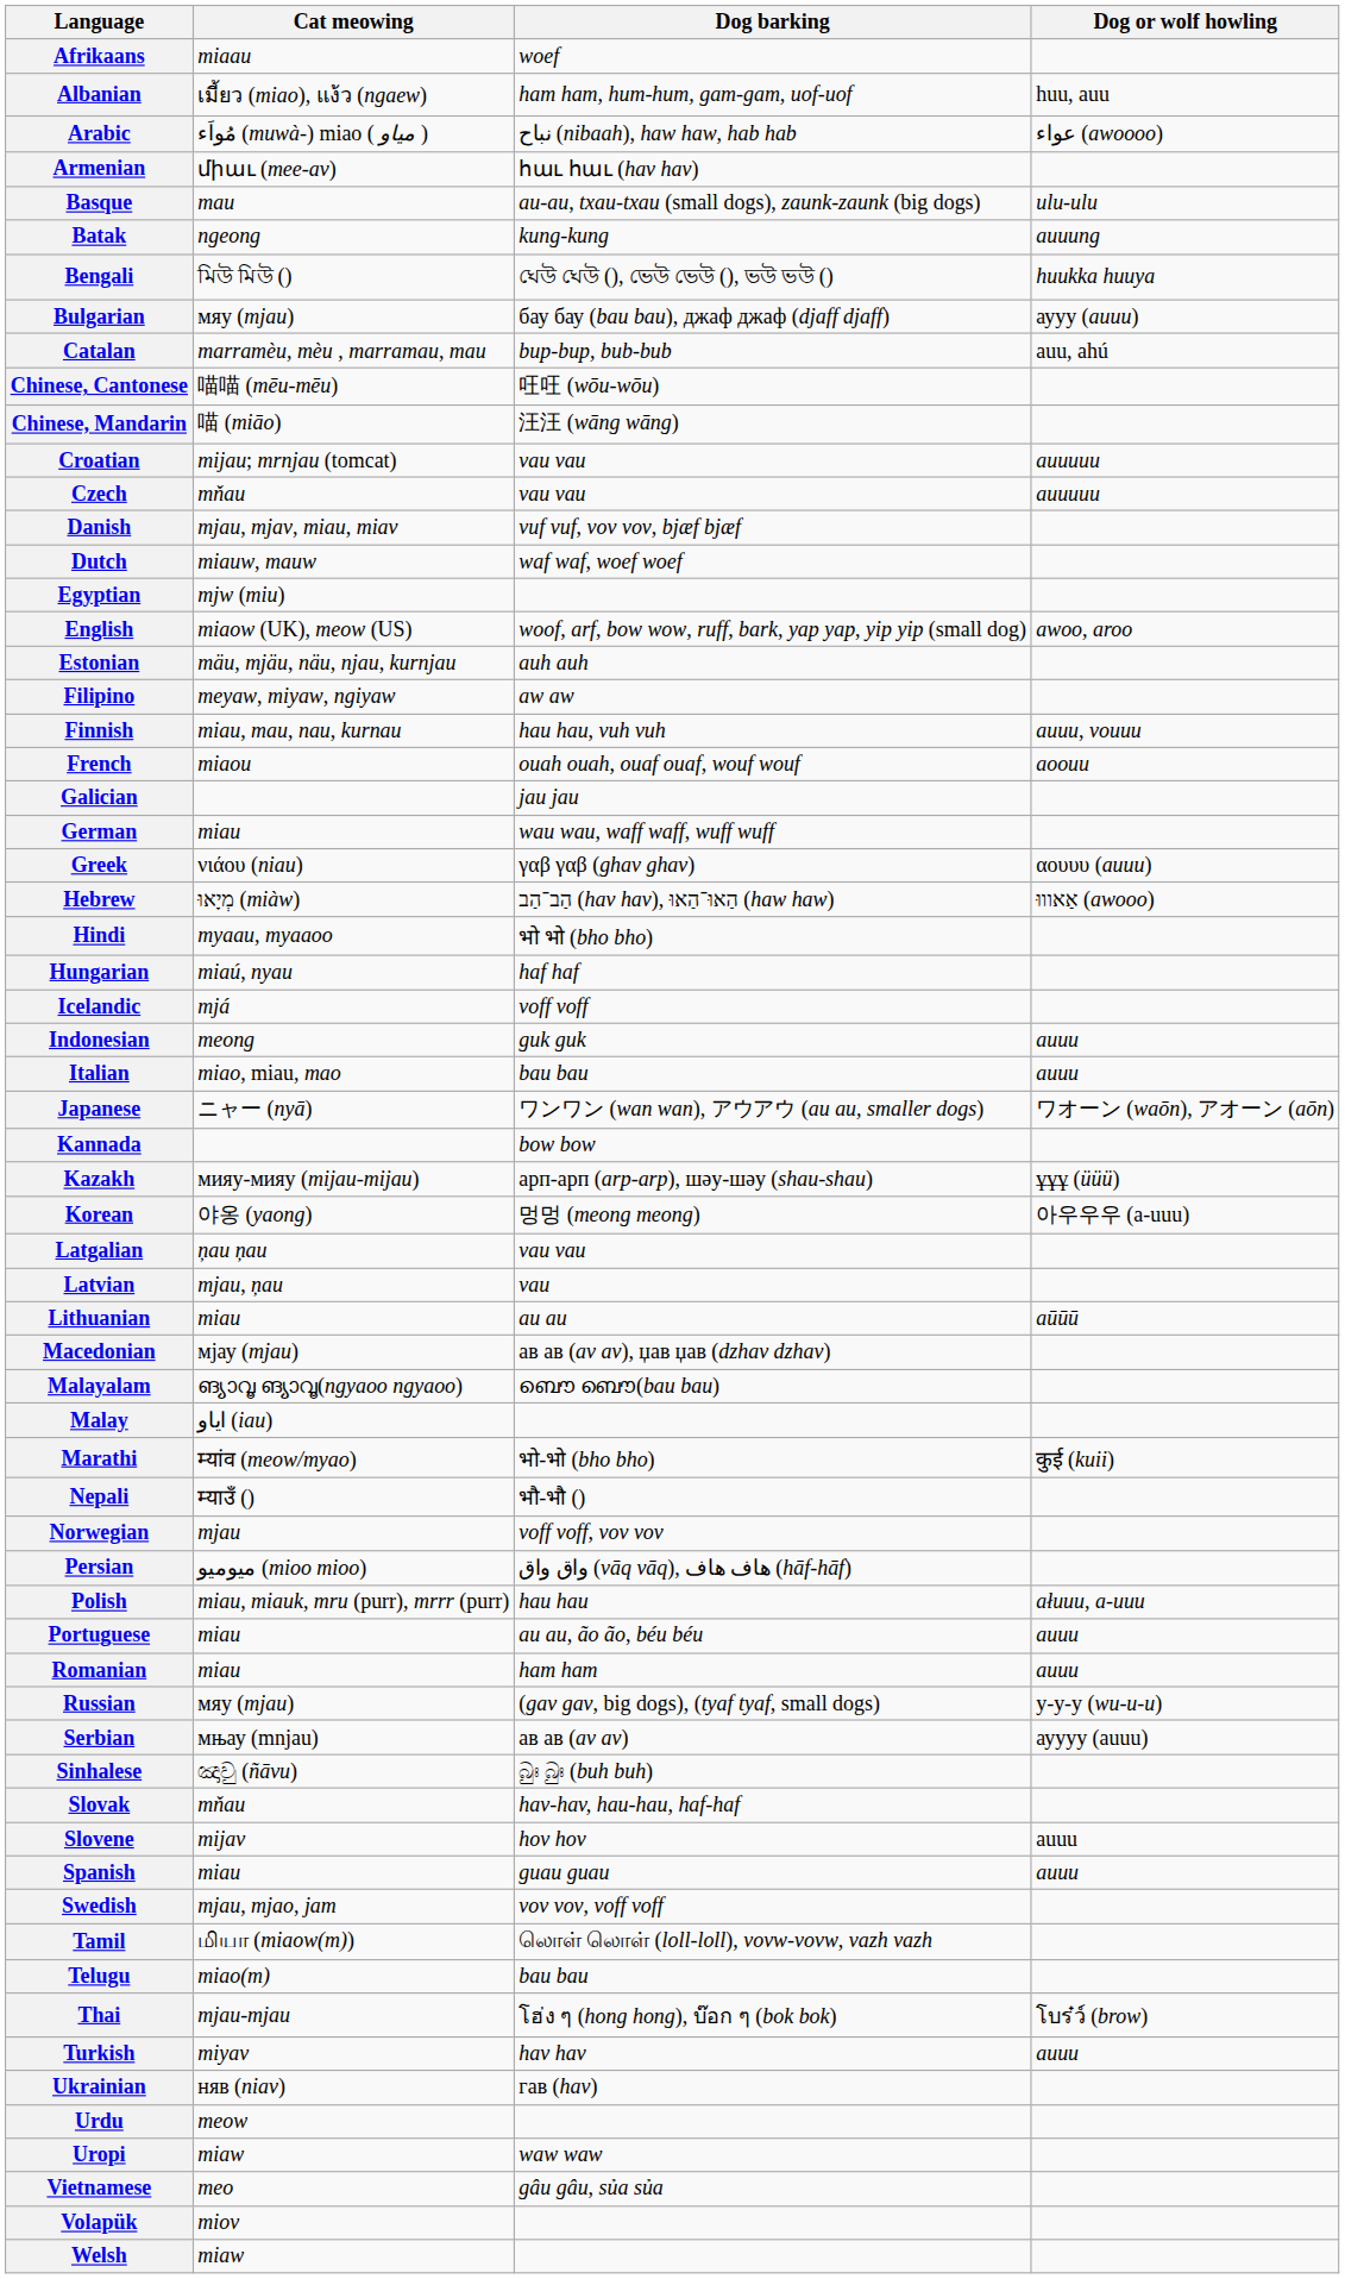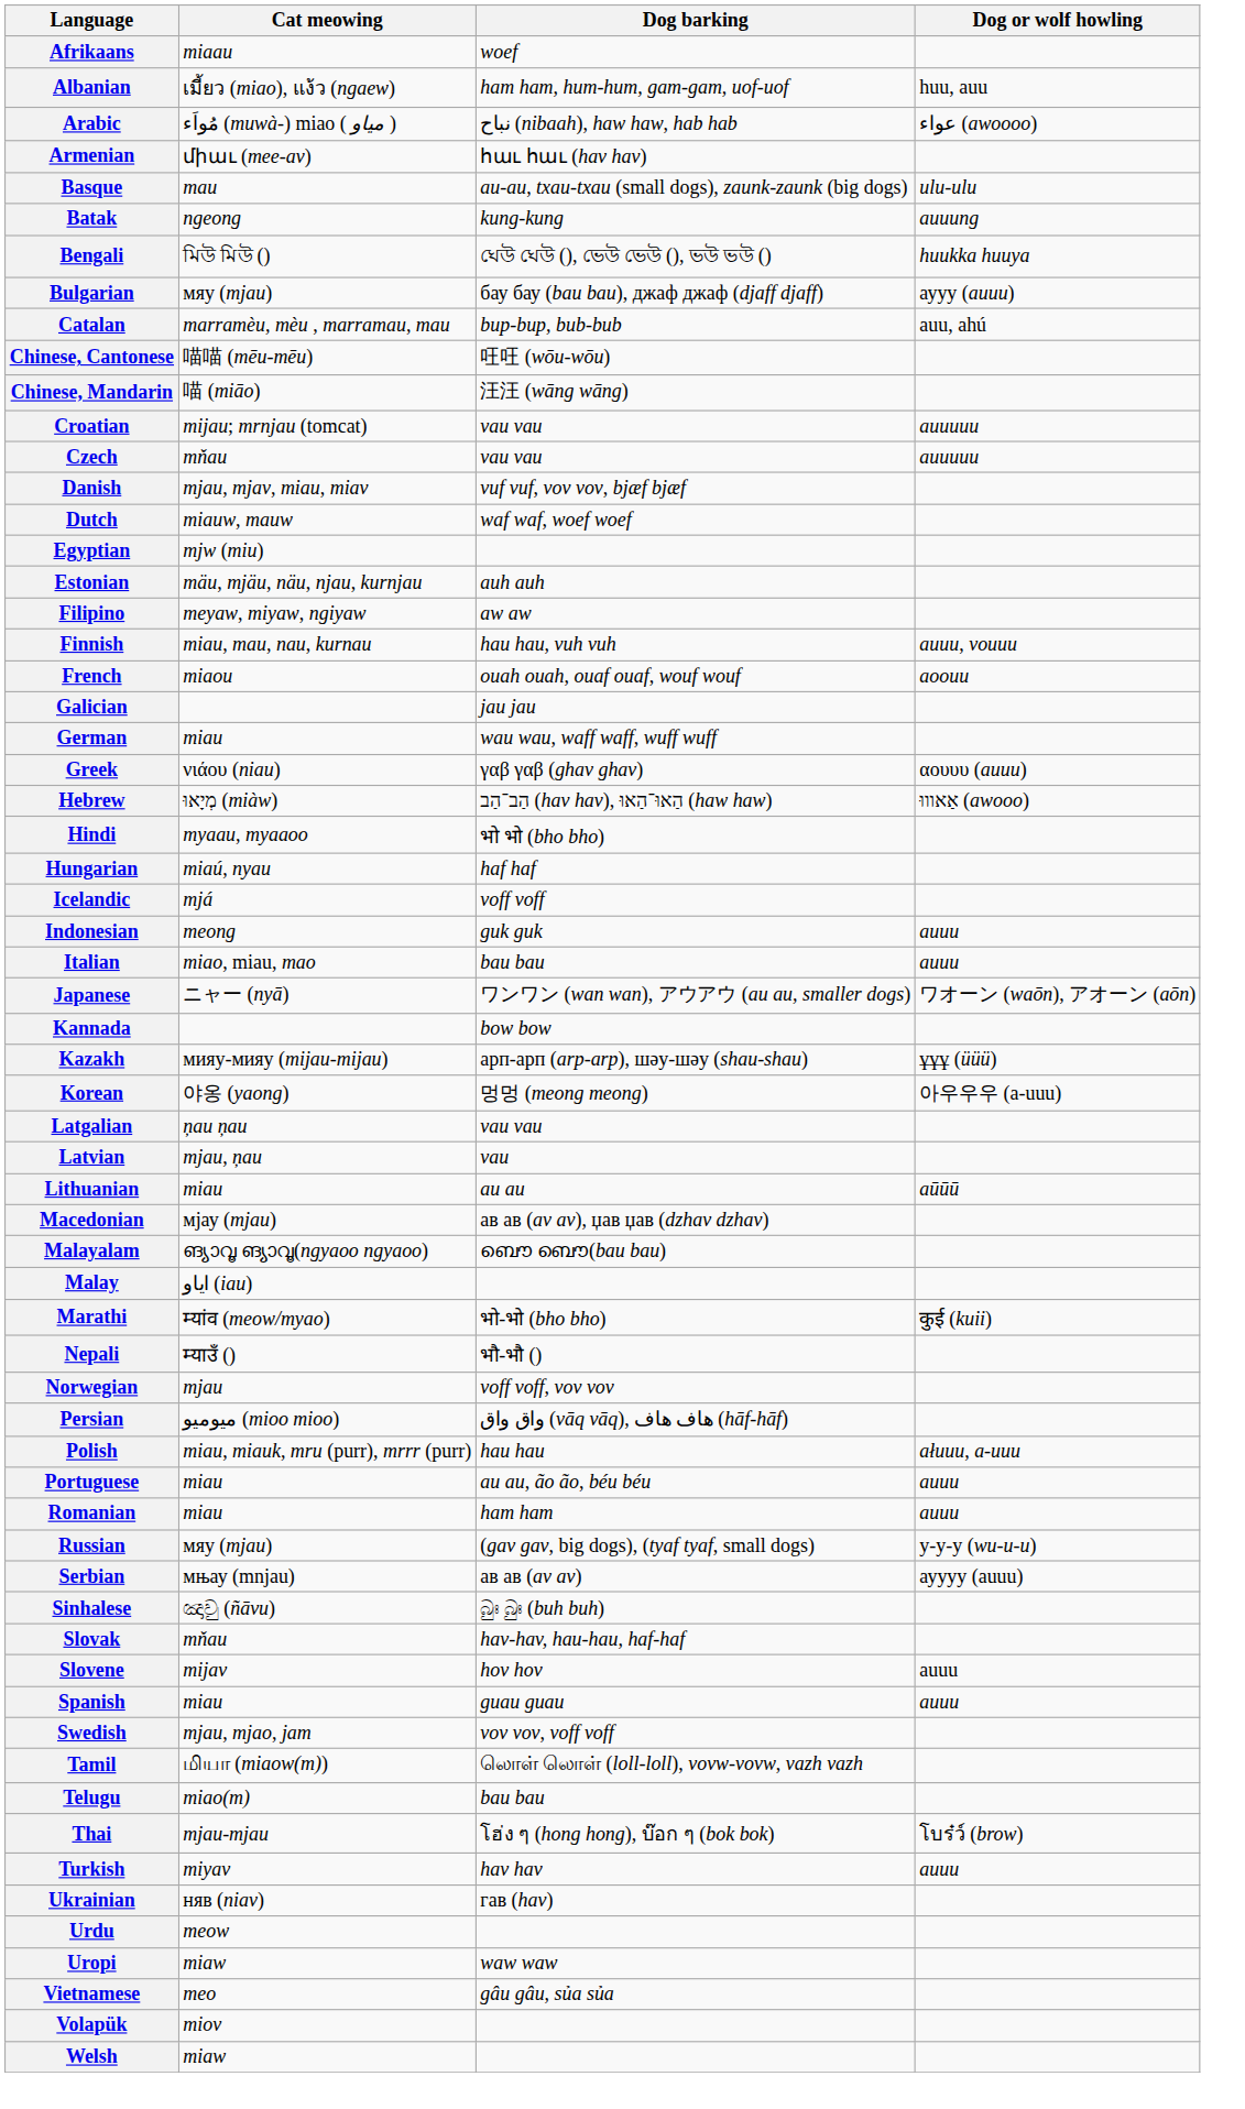 <table class="wikitable">
 <tr>
 <th>Language</th>
 <th>Cat meowing</th>
 <th>Dog barking</th>
 <th>Dog or wolf howling</th>
 </tr>
 <tr>
 <th><a href='#'>Afrikaans</a></th>
 <td><em>miaau</em></td>
 <td><em>woef</em></td>
 <td></td>
 </tr>
 <tr>
 <th><a href='#'>Albanian</a></th>
 <td>เมี้ยว (<em>miao</em>), แง้ว (<em>ngaew</em>)</td>
 <td><em>ham ham, hum-hum, gam-gam, uof-uof</em></td>
 <td>huu, auu</td>
 </tr>
 <tr>
 <th><a href='#'>Arabic</a></th>
 <td>مُواَء (<em>muwà-</em>) miao ( <em> مياو </em>) </td>
 <td>نباح (<em>nibaah</em>), <em>haw haw</em>, <em>hab hab</em></td>
 <td>عواء (<em>awoooo</em>)</td>
 </tr>
 <tr>
 <th><a href='#'>Armenian</a></th>
 <td>միաւ (<em>mee-av</em>)</td>
 <td>հաւ հաւ (<em>hav hav</em>)</td>
 <td></td>
 </tr>
 <tr>
 <th><a href='#'>Basque</a></th>
 <td><em>mau</em></td>
 <td><em>au-au</em>, <em>txau-txau</em> (small dogs), <em>zaunk-zaunk</em> (big dogs)</td>
 <td><em>ulu-ulu</em></td>
 </tr>
 <tr>
 <th><a href='#'>Batak</a></th>
 <td><em>ngeong</em></td>
 <td><em>kung-kung</em></td>
 <td><em>auuung</em></td>
 </tr>
 <tr>
 <th><a href='#'>Bengali</a></th>
 <td>মিউ মিউ (<em></em>)</td>
 <td>ঘেউ ঘেউ (<em></em>), ভেউ ভেউ (<em></em>), ভউ ভউ (<em></em>)</td>
 <td><em>huukka huuya</em></td>
 </tr>
 <tr>
 <th><a href='#'>Bulgarian</a></th>
 <td>мяу (<em>mjau</em>)</td>
 <td>бау бау (<em>bau bau</em>), джаф джаф (<em>djaff djaff</em>)</td>
 <td>аууу (<em>auuu</em>)</td>
 </tr>
 <tr>
 <th><a href='#'>Catalan</a></th>
 <td><em>marramèu, mèu</em> , <em>marramau</em>, <em>mau</em></td>
 <td><em>bup-bup, bub-bub</em></td>
 <td>auu, ahú</td>
 </tr>
 <tr>
 <th><a href='#'>Chinese, Cantonese</a></th>
 <td>喵喵 (<em>mēu-mēu</em>)</td>
 <td>㕵㕵 (<em>wōu-wōu</em>)</td>
 <td></td>
 </tr>
 <tr>
 <th><a href='#'>Chinese, Mandarin</a></th>
 <td>喵 (<em>miāo</em>)</td>
 <td>汪汪 (<em>wāng wāng</em>)</td>
 <td></td>
 </tr>
 <tr>
 <th><a href='#'>Croatian</a></th>
 <td><em>mijau</em>; <em>mrnjau</em> (tomcat)</td>
 <td><em>vau vau</em></td>
 <td><em>auuuuu</em></td>
 </tr>
 <tr>
 <th><a href='#'>Czech</a></th>
 <td><em>mňau</em> </td>
 <td><em>vau vau</em></td>
 <td><em>auuuuu</em></td>
 </tr>
 <tr>
 <th><a href='#'>Danish</a></th>
 <td><em>mjau</em>, <em>mjav</em>, <em>miau</em>, <em>miav</em></td>
 <td><em>vuf vuf</em>, <em>vov vov</em>, <em>bjæf bjæf</em></td>
 <td></td>
 </tr>
 <tr>
 <th><a href='#'>Dutch</a></th>
 <td><em>miauw</em>, <em>mauw</em></td>
 <td><em>waf waf</em>, <em>woef woef</em></td>
 <td></td>
 </tr>
 <tr>
 <th><a href='#'>Egyptian</a></th>
 <td><em>mjw</em> (<em>miu</em>)</td>
 <td></td>
 <td></td>
-</tr>
-<tr>
-<th><a href='#'>English</a></th>
-<td><em>miaow</em> (UK), <em>meow</em> (US)</td>
-<td><em>woof</em>, <em>arf</em>, <em>bow wow</em>, <em>ruff</em>, <em>bark</em>, <em>yap yap</em>, <em>yip yip</em> (small dog)</td>
-<td><em>awoo, aroo</em></td>
 </tr>
 <tr>
 <th><a href='#'>Estonian</a></th>
 <td><em>mäu</em>, <em>mjäu</em>, <em>näu</em>, <em>njau</em>, <em>kurnjau</em></td>
 <td><em>auh auh</em></td>
 <td></td>
 </tr>
 <tr>
 <th><a href='#'>Filipino</a></th>
 <td><em>meyaw</em>, <em>miyaw</em>, <em>ngiyaw</em></td>
 <td><em>aw aw</em></td>
 <td></td>
 </tr>
 <tr>
 <th><a href='#'>Finnish</a></th>
 <td><em>miau</em>, <em>mau</em>, <em>nau</em>, <em>kurnau</em></td>
 <td><em>hau hau</em>, <em>vuh vuh</em></td>
 <td><em>auuu</em>, <em>vouuu</em></td>
 </tr>
 <tr>
 <th><a href='#'>French</a></th>
 <td><em>miaou</em> </td>
 <td><em>ouah ouah</em>, <em>ouaf ouaf</em>, <em>wouf wouf</em></td>
 <td><em>aoouu</em></td>
 </tr>
 <tr>
 <th><a href='#'>Galician</a></th>
 <td></td>
 <td><em>jau jau</em></td>
 <td></td>
 </tr>
 <tr>
 <th><a href='#'>German</a></th>
 <td><em>miau</em></td>
 <td><em>wau wau</em>, <em>waff waff</em>, <em>wuff wuff</em></td>
 <td></td>
 </tr>
 <tr>
 <th><a href='#'>Greek</a></th>
 <td>νιάου (<em>niau</em>)</td>
 <td>γαβ γαβ (<em>ghav ghav</em>)</td>
 <td>αουυυ (<em>auuu</em>)</td>
 </tr>
 <tr>
 <th><a href='#'>Hebrew</a></th>
 <td>מְיָאוּ (<em>miàw</em>)</td>
 <td>הַב־הַב (<em>hav hav</em>), הַאוּ־הַאוּ (<em>haw haw</em>)</td>
 <td>אַאוווּ (<em>awooo</em>)</td>
 </tr>
 <tr>
 <th><a href='#'>Hindi</a></th>
 <td><em>myaau</em>, <em>myaaoo</em></td>
 <td>भो भो (<em>bho bho</em>)</td>
 <td></td>
 </tr>
 <tr>
 <th><a href='#'>Hungarian</a></th>
 <td><em>miaú</em>, <em>nyau</em></td>
 <td><em>haf haf</em></td>
 <td></td>
 </tr>
 <tr>
 <th><a href='#'>Icelandic</a></th>
 <td><em>mjá</em></td>
 <td><em>voff voff</em></td>
 <td></td>
 </tr>
 <tr>
 <th><a href='#'>Indonesian</a></th>
 <td><em>meong</em></td>
 <td><em>guk guk</em></td>
 <td><em>auuu</em></td>
 </tr>
 <tr>
 <th><a href='#'>Italian</a></th>
 <td><em>miao</em>, miau, <em>mao</em></td>
 <td><em>bau bau</em></td>
 <td><em>auuu</em></td>
 </tr>
 <tr>
 <th><a href='#'>Japanese</a></th>
 <td>ニャー (<em>nyā</em>)</td>
 <td>ワンワン (<em>wan wan</em>), アウアウ (<em>au au, smaller dogs</em>)</td>
 <td>ワオーン (<em>waōn</em>), アオーン (<em>aōn</em>)</td>
 </tr>
 <tr>
 <th><a href='#'>Kannada</a></th>
 <td></td>
 <td><em>bow bow</em></td>
 <td></td>
 </tr>
 <tr>
 <th><a href='#'>Kazakh</a></th>
 <td>мияу-мияу (<em>mijau-mijau</em>)</td>
 <td>арп-арп (<em>arp-arp</em>), шәу-шәу (<em>shau-shau</em>)</td>
 <td>ұұұ (<em>üüü</em>)</td>
 </tr>
 <tr>
 <th><a href='#'>Korean</a></th>
 <td>야옹 (<em>yaong</em>)</td>
 <td>멍멍 (<em>meong meong</em>)</td>
 <td>아우우우 (a-uuu)</td>
 </tr>
 <tr>
 <th><a href='#'>Latgalian</a></th>
 <td><em>ņau ņau</em></td>
 <td><em>vau vau</em></td>
 <td></td>
 </tr>
 <tr>
 <th><a href='#'>Latvian</a></th>
 <td><em>mjau</em>, <em>ņau</em></td>
 <td><em>vau</em></td>
 <td></td>
 </tr>
 <tr>
 <th><a href='#'>Lithuanian</a></th>
 <td><em>miau</em></td>
 <td><em>au au</em></td>
 <td><em>aūūū</em></td>
 </tr>
 <tr>
 <th><a href='#'>Macedonian</a></th>
 <td>мјау (<em>mjau</em>)</td>
 <td>ав ав (<em>av av</em>), џав џав (<em>dzhav dzhav</em>)</td>
 <td></td>
 </tr>
 <tr>
 <th><a href='#'>Malayalam</a></th>
 <td>ങ്യാവൂ ങ്യാവൂ(<em>ngyaoo ngyaoo</em>)</td>
 <td>ബൌ ബൌ(<em>bau bau</em>)</td>
 <td></td>
 </tr>
 <tr>
 <th><a href='#'>Malay</a></th>
 <td>اياو (<em>iau</em>)</td>
 <td></td>
 <td></td>
 </tr>
 <tr>
 <th><a href='#'>Marathi</a></th>
 <td>म्यांव (<em>meow/myao</em>)</td>
 <td>भो-भो (<em>bho bho</em>)</td>
 <td>कुई (<em>kuii</em>)</td>
 </tr>
 <tr>
 <th><a href='#'>Nepali</a></th>
 <td>म्याउँ ()</td>
 <td>भौ-भौ ()</td>
 <td></td>
 </tr>
 <tr>
 <th><a href='#'>Norwegian</a></th>
 <td><em>mjau</em></td>
 <td><em>voff voff</em>, <em>vov vov</em></td>
 <td></td>
 </tr>
 <tr>
 <th><a href='#'>Persian</a></th>
 <td>میومیو (<em>mioo mioo</em>)</td>
 <td>واق واق (<em>vāq vāq</em>), هاف هاف (<em>hāf-hāf</em>)</td>
 <td></td>
 </tr>
 <tr>
 <th><a href='#'>Polish</a></th>
 <td><em>miau</em>, <em>miauk</em>, <em>mru</em> (purr), <em>mrrr</em> (purr)</td>
 <td><em>hau hau</em></td>
 <td><em>ałuuu</em>, <em>a-uuu</em></td>
 </tr>
 <tr>
 <th><a href='#'>Portuguese</a></th>
 <td><em>miau</em></td>
 <td><em>au au</em>, <em>ão ão</em>, <em>béu béu</em></td>
 <td><em>auuu</em></td>
 </tr>
 <tr>
 <th><a href='#'>Romanian</a></th>
 <td><em>miau</em></td>
 <td><em>ham ham</em></td>
 <td><em>auuu</em></td>
 </tr>
 <tr>
 <th><a href='#'>Russian</a></th>
 <td>мяу (<em>mjau</em>)</td>
 <td> (<em>gav gav</em>, big dogs),  (<em>tyaf tyaf</em>, small dogs)</td>
 <td>у-у-у (<em>wu-u-u</em>)</td>
 </tr>
 <tr>
 <th><a href='#'>Serbian</a></th>
 <td>мњау (mnjau)</td>
 <td>ав ав (<em>av av</em>)</td>
 <td>ауууу (auuu)</td>
 </tr>
 <tr>
 <th><a href='#'>Sinhalese</a></th>
 <td>ඤාවු (<em>ñāvu</em>)</td>
 <td>බුඃ බුඃ (<em>buh buh</em>)</td>
 <td></td>
 </tr>
 <tr>
 <th><a href='#'>Slovak</a></th>
 <td><em>mňau</em></td>
 <td><em>hav-hav, hau-hau, haf-haf</em></td>
 <td></td>
 </tr>
 <tr>
 <th><a href='#'>Slovene</a></th>
 <td><em>mijav</em></td>
 <td><em>hov hov</em></td>
 <td>auuu</td>
 </tr>
 <tr>
 <th><a href='#'>Spanish</a></th>
 <td><em>miau</em> </td>
 <td><em>guau guau</em></td>
 <td><em>auuu</em></td>
 </tr>
 <tr>
 <th><a href='#'>Swedish</a></th>
 <td><em>mjau</em>, <em>mjao</em>, <em>jam</em></td>
 <td><em>vov vov</em>, <em>voff voff</em></td>
 <td></td>
 </tr>
 <tr>
 <th><a href='#'>Tamil</a></th>
 <td>மியா (<em>miaow(m)</em>)</td>
 <td>லொள் லொள் (<em>loll-loll</em>), <em>vovw-vovw</em>, <em>vazh vazh</em></td>
 <td></td>
 </tr>
 <tr>
 <th><a href='#'>Telugu</a></th>
 <td><em>miao(m)</em></td>
 <td><em>bau bau</em></td>
 <td></td>
 </tr>
 <tr>
 <th><a href='#'>Thai</a></th>
 <td><em>mjau-mjau</em></td>
 <td>โฮ่ง ๆ (<em>hong hong</em>), บ๊อก ๆ (<em>bok bok</em>)</td>
 <td>โบร๋ว์ (<em>brow</em>)</td>
 </tr>
 <tr>
 <th><a href='#'>Turkish</a></th>
 <td><em>miyav</em></td>
 <td><em>hav hav</em></td>
 <td><em>auuu</em></td>
 </tr>
 <tr>
 <th><a href='#'>Ukrainian</a></th>
 <td>няв (<em>niav</em>)</td>
 <td>гав (<em>hav</em>)</td>
 <td></td>
 </tr>
 <tr>
 <th><a href='#'>Urdu</a></th>
 <td><em>meow</em></td>
 <td></td>
 <td></td>
 </tr>
 <tr>
 <th><a href='#'>Uropi</a></th>
 <td><em>miaw</em></td>
 <td><em>waw waw</em></td>
 <td></td>
 </tr>
 <tr>
 <th><a href='#'>Vietnamese</a></th>
 <td><em>meo</em></td>
 <td><em>gâu gâu</em>, <em>sủa sủa</em></td>
 <td></td>
 </tr>
 <tr>
 <th><a href='#'>Volapük</a></th>
 <td><em>miov</em></td>
 <td></td>
 <td></td>
 </tr>
 <tr>
 <th><a href='#'>Welsh</a></th>
 <td><em>miaw</em></td>
 <td></td>
 <td></td>
 </tr>
 </table>
